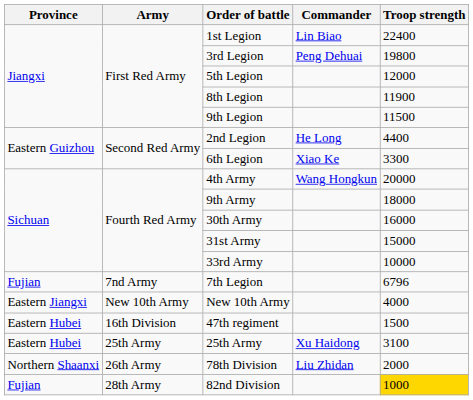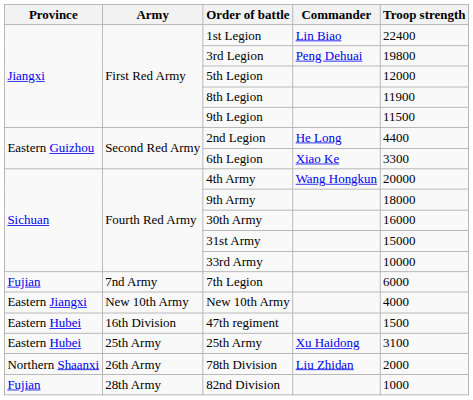 <table class="wikitable mw-collapsible autocollapse">
 <tr>
 <th>Province</th>
 <th>Army</th>
 <th>Order of battle</th>
 <th>Commander</th>
 <th>Troop strength</th>
 </tr>
 <tr>
 <td rowspan="5"><a href='#'>Jiangxi</a></td>
 <td rowspan="5">First Red Army</td>
 <td>1st Legion</td>
 <td><a href='#'>Lin Biao</a></td>
 <td>22400</td>
 </tr>
 <tr>
 <td>3rd Legion</td>
 <td><a href='#'>Peng Dehuai</a></td>
 <td>19800</td>
 </tr>
 <tr>
 <td>5th Legion</td>
 <td></td>
 <td>12000</td>
 </tr>
 <tr>
 <td>8th Legion</td>
 <td></td>
 <td>11900</td>
 </tr>
 <tr>
 <td>9th Legion</td>
 <td></td>
 <td>11500</td>
 </tr>
 <tr>
 <td rowspan="2">Eastern <a href='#'>Guizhou</a></td>
 <td rowspan="2">Second Red Army</td>
 <td>2nd Legion</td>
 <td><a href='#'>He Long</a></td>
 <td>4400</td>
 </tr>
 <tr>
 <td>6th Legion</td>
 <td><a href='#'>Xiao Ke</a></td>
 <td>3300</td>
 </tr>
 <tr>
 <td rowspan="5"><a href='#'>Sichuan</a></td>
 <td rowspan="5">Fourth Red Army</td>
 <td>4th Army</td>
 <td><a href='#'>Wang Hongkun</a></td>
 <td>20000</td>
 </tr>
 <tr>
 <td>9th Army</td>
 <td></td>
 <td>18000</td>
 </tr>
 <tr>
 <td>30th Army</td>
 <td></td>
 <td>16000</td>
 </tr>
 <tr>
 <td>31st Army</td>
 <td></td>
 <td>15000</td>
 </tr>
 <tr>
 <td>33rd Army</td>
 <td></td>
 <td>10000</td>
 </tr>
 <tr>
 <td rowspan="1"><a href='#'>Fujian</a></td>
 <td rowspan="1">7nd Army</td>
 <td>7th Legion</td>
 <td></td>
-<td>6796</td>
+<td>6000</td>
 </tr>
 <tr>
 <td rowspan="1">Eastern <a href='#'>Jiangxi</a></td>
 <td rowspan="1">New 10th Army</td>
 <td>New 10th Army</td>
 <td></td>
 <td>4000</td>
 </tr>
 <tr>
 <td rowspan="1">Eastern <a href='#'>Hubei</a></td>
 <td rowspan="1">16th Division</td>
 <td>47th regiment</td>
 <td></td>
 <td>1500</td>
 </tr>
 <tr>
 <td rowspan="1">Eastern <a href='#'>Hubei</a></td>
 <td rowspan="1">25th Army</td>
 <td>25th Army</td>
 <td><a href='#'>Xu Haidong</a></td>
 <td>3100</td>
 </tr>
 <tr>
 <td rowspan="1">Northern <a href='#'>Shaanxi</a></td>
 <td rowspan="1">26th Army</td>
 <td>78th Division</td>
 <td><a href='#'>Liu Zhidan</a></td>
 <td>2000</td>
 </tr>
 <tr>
 <td rowspan="1"><a href='#'>Fujian</a></td>
 <td rowspan="1">28th Army</td>
 <td>82nd Division</td>
 <td></td>
-<td style="background: gold;">1000</td>
+<td>1000</td>
 </tr>
 </table>
